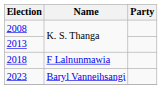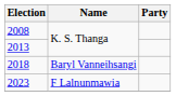 <table class="wikitable sortable">
 <tr>
 <th>Election</th>
 <th>Name</th>
 <th colspan=2>Party</th>
 </tr>
 <tr>
 <td><a href='#'>2008</a></td>
 <td rowspan=2>K. S. Thanga</td>
 <td></td>
 </tr>
 <tr>
 <td><a href='#'>2013</a></td>
 </tr>
 <tr>
 <td><a href='#'>2018</a></td>
-<td><a href='#'>F Lalnunmawia</a></td>
+<td><a href='#'>Baryl Vanneihsangi</a></td>
 <td></td>
 </tr>
 <tr>
 <td><a href='#'>2023</a></td>
-<td><a href='#'>Baryl Vanneihsangi</a></td>
+<td><a href='#'>F Lalnunmawia</a></td>
 <td></td>
 </tr>
 <tr>
 </tr>
 </table>
